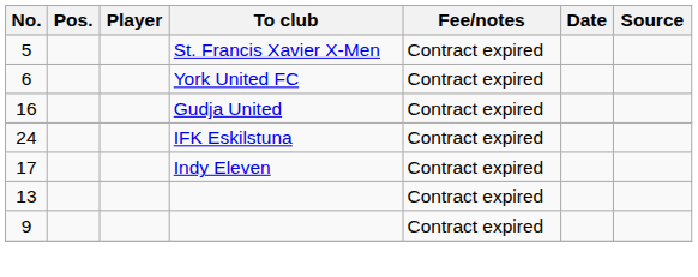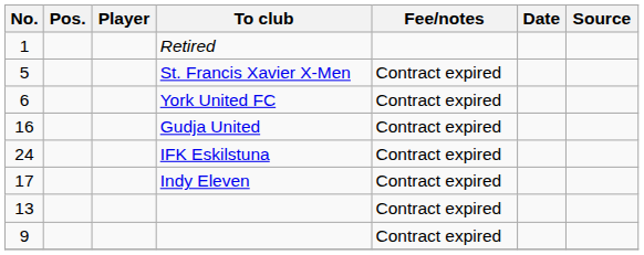 <table class="wikitable sortable" style="width:90%; text-align:center; font-size:95%; text-align:left;">
 <tr>
 <th>No.</th>
 <th>Pos.</th>
 <th>Player</th>
 <th>To club</th>
 <th>Fee/notes</th>
 <th>Date</th>
 <th>Source</th>
+</tr>
+<tr>
+<td align=center>1</td>
+<td align=center></td>
+<td></td>
+<td><em>Retired</em></td>
+<td></td>
+<td></td>
+<td></td>
 </tr>
 <tr>
 <td align=center>5</td>
 <td align=center></td>
 <td></td>
 <td> <a href='#'>St. Francis Xavier X-Men</a></td>
 <td>Contract expired</td>
 <td></td>
 <td></td>
 </tr>
 <tr>
 <td align=center>6</td>
 <td align=center></td>
 <td></td>
 <td> <a href='#'>York United FC</a></td>
 <td>Contract expired</td>
 <td></td>
 <td></td>
 </tr>
 <tr>
 <td align=center>16</td>
 <td align=center></td>
 <td></td>
 <td><a href='#'>Gudja United</a></td>
 <td>Contract expired</td>
 <td></td>
 <td></td>
 </tr>
 <tr>
 <td align=center>24</td>
 <td align=center></td>
 <td></td>
 <td> <a href='#'>IFK Eskilstuna</a></td>
 <td>Contract expired</td>
 <td></td>
 <td></td>
 </tr>
 <tr>
 <td align=center>17</td>
 <td align=center></td>
 <td></td>
 <td> <a href='#'>Indy Eleven</a></td>
 <td>Contract expired</td>
 <td></td>
 <td></td>
 </tr>
 <tr>
 <td align=center>13</td>
 <td align=center></td>
 <td></td>
 <td></td>
 <td>Contract expired</td>
 <td></td>
 <td></td>
 </tr>
 <tr>
 <td align=center>9</td>
 <td align=center></td>
 <td></td>
 <td></td>
 <td>Contract expired</td>
 <td></td>
 <td></td>
 </tr>
 <tr>
 </tr>
 </table>
